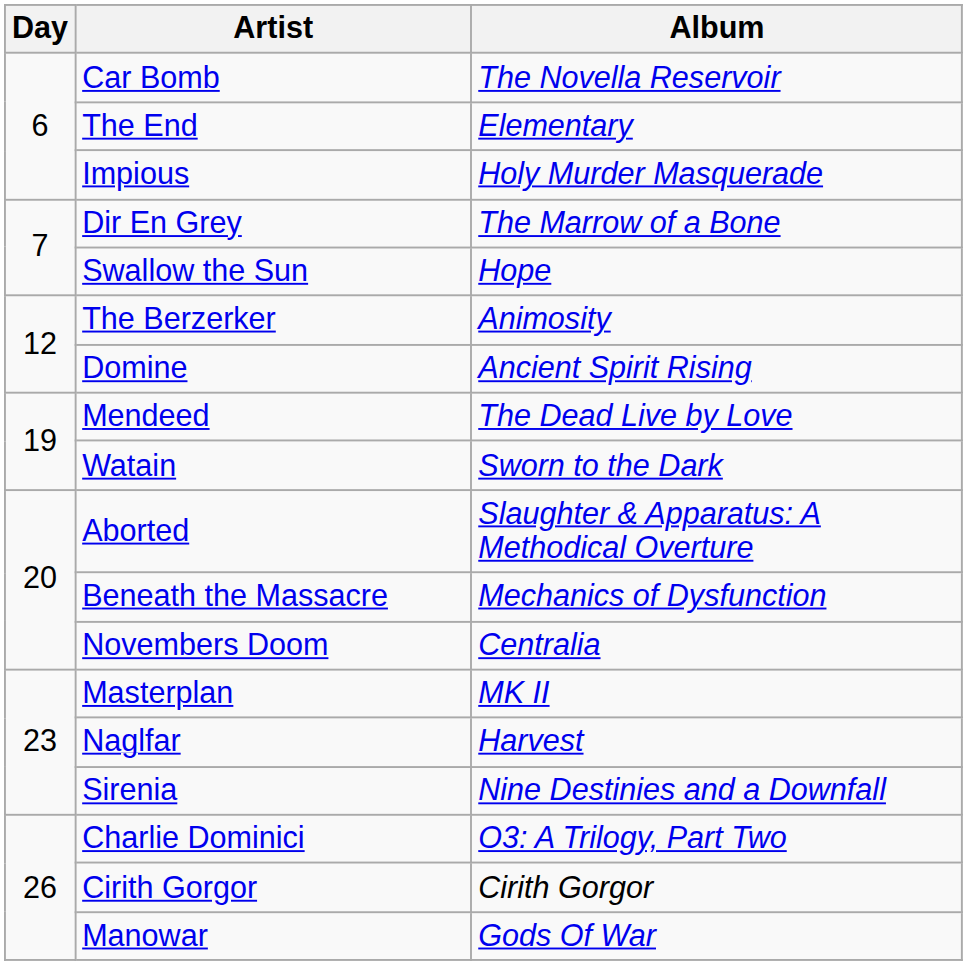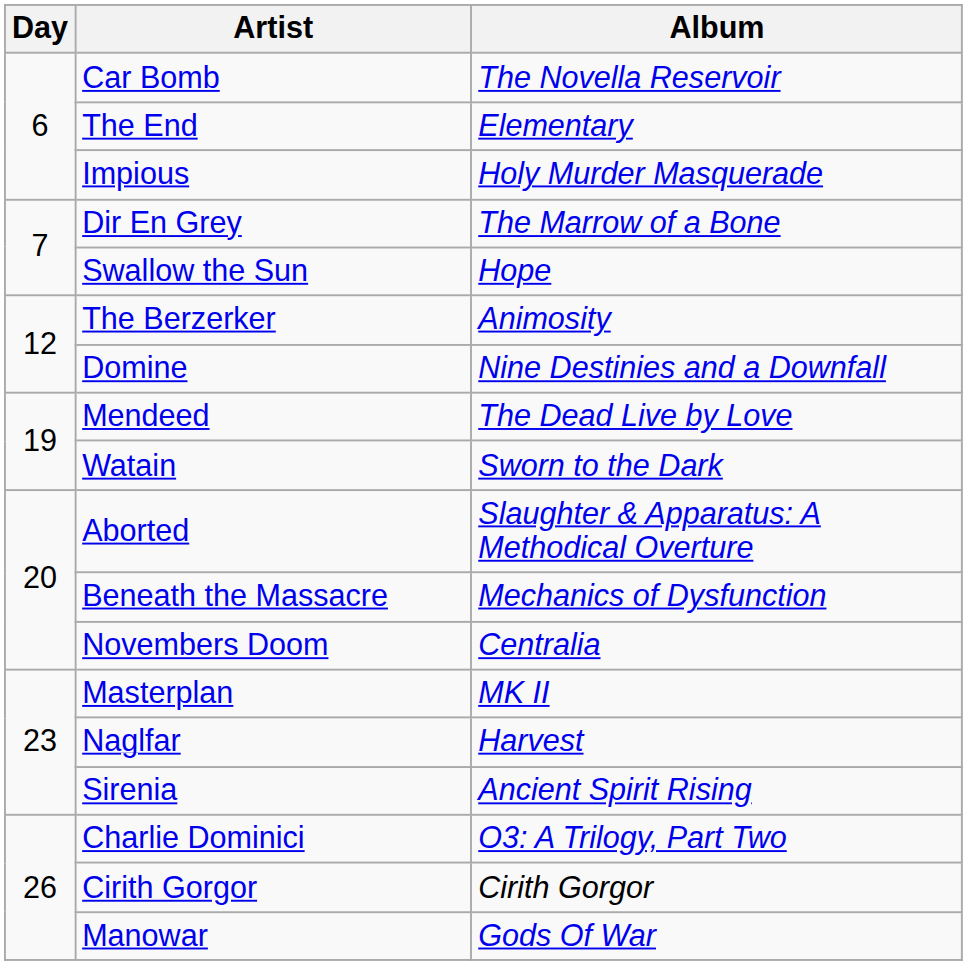 <table class="wikitable" border="1">
 <tr>
 <th>Day</th>
 <th width="200">Artist</th>
 <th width="250">Album</th>
 </tr>
 <tr>
 <td align="center" rowspan="3">6</td>
 <td><a href='#'>Car Bomb</a></td>
 <td><em><a href='#'>The Novella Reservoir</a></em></td>
 </tr>
 <tr>
 <td><a href='#'>The End</a></td>
 <td><em><a href='#'>Elementary</a></em></td>
 </tr>
 <tr>
 <td><a href='#'>Impious</a></td>
 <td><em><a href='#'>Holy Murder Masquerade</a></em></td>
 </tr>
 <tr>
 <td rowspan="2" align="center">7</td>
 <td><a href='#'>Dir En Grey</a></td>
 <td><em><a href='#'>The Marrow of a Bone</a></em></td>
 </tr>
 <tr>
 <td><a href='#'>Swallow the Sun</a></td>
 <td><em><a href='#'>Hope</a></em></td>
 </tr>
 <tr>
 <td rowspan="2" align="center">12</td>
 <td><a href='#'>The Berzerker</a></td>
 <td><em><a href='#'>Animosity</a></em></td>
 </tr>
 <tr>
 <td><a href='#'>Domine</a></td>
-<td><em><a href='#'>Ancient Spirit Rising</a></em></td>
+<td><em><a href='#'>Nine Destinies and a Downfall</a></em></td>
 </tr>
 <tr>
 <td rowspan="2" align="center">19</td>
 <td><a href='#'>Mendeed</a></td>
 <td><em><a href='#'>The Dead Live by Love</a></em></td>
 </tr>
 <tr>
 <td><a href='#'>Watain</a></td>
 <td><em><a href='#'>Sworn to the Dark</a></em></td>
 </tr>
 <tr>
 <td rowspan="3" align="center">20</td>
 <td><a href='#'>Aborted</a></td>
 <td><em><a href='#'>Slaughter & Apparatus: A Methodical Overture</a></em></td>
 </tr>
 <tr>
 <td><a href='#'>Beneath the Massacre</a></td>
 <td><em><a href='#'>Mechanics of Dysfunction</a></em></td>
 </tr>
 <tr>
 <td><a href='#'>Novembers Doom</a></td>
 <td><em><a href='#'>Centralia</a></em></td>
 </tr>
 <tr>
 <td rowspan="3" align="center">23</td>
 <td><a href='#'>Masterplan</a></td>
 <td><em><a href='#'>MK II</a></em></td>
 </tr>
 <tr>
 <td><a href='#'>Naglfar</a></td>
 <td><em><a href='#'>Harvest</a></em></td>
 </tr>
 <tr>
 <td><a href='#'>Sirenia</a></td>
-<td><em><a href='#'>Nine Destinies and a Downfall</a></em></td>
+<td><em><a href='#'>Ancient Spirit Rising</a></em></td>
 </tr>
 <tr>
 <td rowspan="3" align="center">26</td>
 <td><a href='#'>Charlie Dominici</a></td>
 <td><em><a href='#'>O3: A Trilogy, Part Two</a></em></td>
 </tr>
 <tr>
 <td><a href='#'>Cirith Gorgor</a></td>
 <td><em>Cirith Gorgor</em></td>
 </tr>
 <tr>
 <td><a href='#'>Manowar</a></td>
 <td><em><a href='#'>Gods Of War</a></em></td>
 </tr>
 </table>
